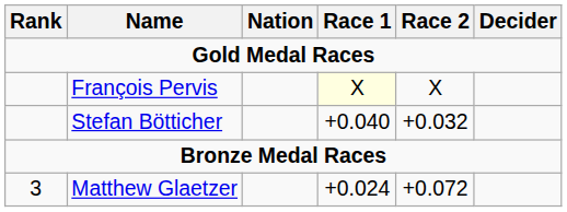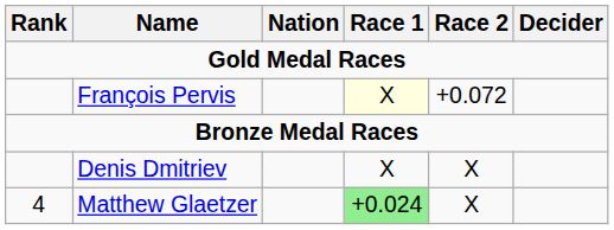 <table class="wikitable" style="text-align:center">
 <tr>
 <th>Rank</th>
 <th>Name</th>
 <th>Nation</th>
 <th>Race 1</th>
 <th>Race 2</th>
 <th>Decider</th>
 </tr>
 <tr>
 <td colspan=6><strong>Gold Medal Races</strong></td>
 </tr>
 <tr>
 <td></td>
 <td align=left><a href='#'>François Pervis</a></td>
 <td align=left></td>
 <td style="background: lightyellow;">X</td>
-<td>X</td>
-<td></td>
-</tr>
-<tr>
-<td></td>
-<td align=left><a href='#'>Stefan Bötticher</a></td>
-<td align=left></td>
-<td>+0.040</td>
-<td>+0.032</td>
+<td>+0.072</td>
 <td></td>
 </tr>
 <tr>
 <td colspan=6><strong>Bronze Medal Races</strong></td>
 </tr>
 <tr>
-<td>3</td>
+<td></td>
+<td align=left><a href='#'>Denis Dmitriev</a></td>
+<td align=left></td>
+<td>X</td>
+<td>X</td>
+<td></td>
+</tr>
+<tr>
+<td>4</td>
 <td align=left><a href='#'>Matthew Glaetzer</a></td>
 <td align=left></td>
-<td>+0.024</td>
-<td>+0.072</td>
+<td style="background: lightgreen;">+0.024</td>
+<td>X</td>
 <td></td>
 </tr>
 </table>
